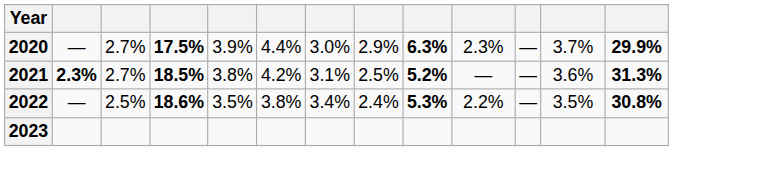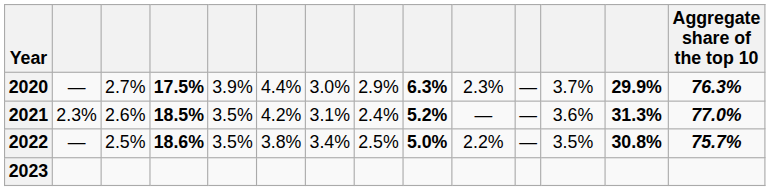 <table class="wikitable sortable" style=text-align:center>
 <tr style=vertical-align:top>
 <th style=vertical-align:bottom>Year</th>
 <th></th>
 <th></th>
 <th></th>
 <th></th>
 <th></th>
 <th></th>
 <th></th>
 <th></th>
 <th width=50></th>
 <th></th>
 <th width=50></th>
 <th width=50></th>
+<th>Aggregate<br>share of<br>the top 10</th>
 </tr>
 <tr>
 <th>2020</th>
 <td>—</td>
 <td>2.7%</td>
 <td><strong>17.5%</strong></td>
 <td>3.9%</td>
 <td>4.4%</td>
 <td>3.0%</td>
 <td>2.9%</td>
 <td><strong>6.3%</strong></td>
 <td>2.3%</td>
 <td>—</td>
 <td>3.7%</td>
 <td><strong>29.9%</strong></td>
+<td><strong><em>76.3%</em></strong></td>
 </tr>
 <tr>
 <th>2021</th>
-<td><strong>2.3%</strong></td>
-<td>2.7%</td>
+<td>2.3%</td>
+<td>2.6%</td>
 <td><strong>18.5%</strong></td>
-<td>3.8%</td>
+<td>3.5%</td>
 <td>4.2%</td>
 <td>3.1%</td>
-<td>2.5%</td>
+<td>2.4%</td>
 <td><strong>5.2%</strong></td>
 <td>—</td>
 <td>—</td>
 <td>3.6%</td>
 <td><strong>31.3%</strong></td>
+<td><strong><em>77.0%</em></strong></td>
 </tr>
 <tr>
 <th>2022</th>
 <td>—</td>
 <td>2.5%</td>
 <td><strong>18.6%</strong></td>
 <td>3.5%</td>
 <td>3.8%</td>
 <td>3.4%</td>
-<td>2.4%</td>
-<td><strong>5.3%</strong></td>
+<td>2.5%</td>
+<td><strong>5.0%</strong></td>
 <td>2.2%</td>
 <td>—</td>
 <td>3.5%</td>
 <td><strong>30.8%</strong></td>
+<td><strong><em>75.7%</em></strong></td>
 </tr>
 <tr>
 <th>2023</th>
 <td></td>
 <td></td>
 <td></td>
 <td></td>
 <td></td>
 <td></td>
 <td></td>
 <td></td>
 <td></td>
 <td></td>
 <td></td>
 <td></td>
+<td></td>
 </tr>
 </table>
